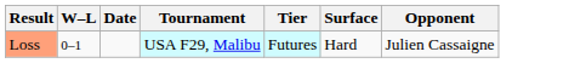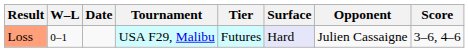 <table class="sortable wikitable">
 <tr>
 <th>Result</th>
 <th class="unsortable">W–L</th>
 <th>Date</th>
 <th>Tournament</th>
 <th>Tier</th>
 <th>Surface</th>
 <th>Opponent</th>
+<th class="unsortable">Score</th>
 </tr>
 <tr>
 <td bgcolor=FFA07A>Loss</td>
 <td><small>0–1</small></td>
 <td></td>
 <td style="background:#cffcff;">USA F29, <a href='#'>Malibu</a></td>
 <td style="background:#cffcff;">Futures</td>
-<td>Hard</td>
+<td style="background: lavender;">Hard</td>
 <td> Julien Cassaigne</td>
+<td>3–6, 4–6</td>
 </tr>
 </table>
